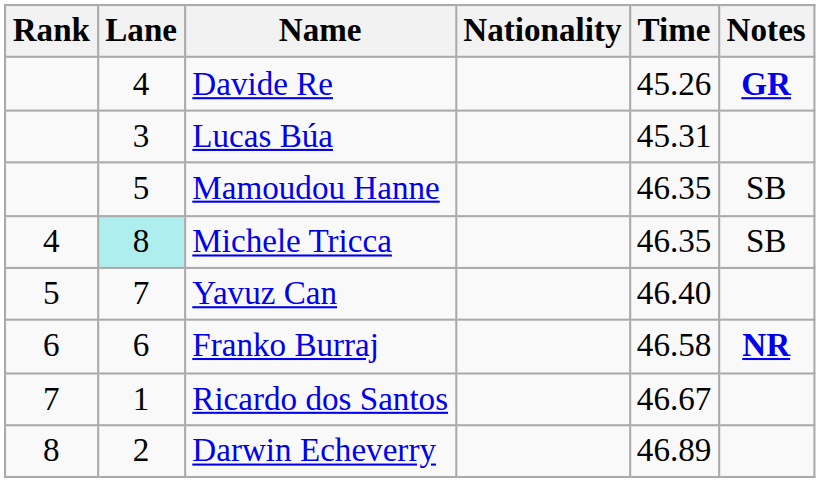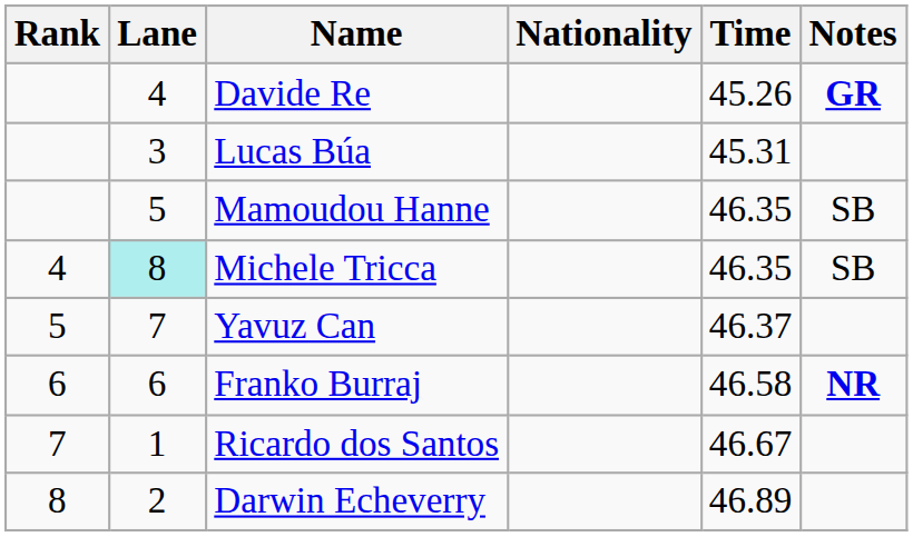 <table class="wikitable sortable" style="text-align:center">
 <tr>
 <th>Rank</th>
 <th>Lane</th>
 <th>Name</th>
 <th>Nationality</th>
 <th>Time</th>
 <th>Notes</th>
 </tr>
 <tr>
 <td></td>
 <td>4</td>
 <td align=left><a href='#'>Davide Re</a></td>
 <td align=left></td>
 <td>45.26</td>
 <td><strong><a href='#'>GR</a></strong></td>
 </tr>
 <tr>
 <td></td>
 <td>3</td>
 <td align=left><a href='#'>Lucas Búa</a></td>
 <td align=left></td>
 <td>45.31</td>
 <td></td>
 </tr>
 <tr>
 <td></td>
 <td>5</td>
 <td align=left><a href='#'>Mamoudou Hanne</a></td>
 <td align=left></td>
 <td>46.35</td>
 <td>SB</td>
 </tr>
 <tr>
 <td>4</td>
 <td style="background: paleturquoise;">8</td>
 <td align=left><a href='#'>Michele Tricca</a></td>
 <td align=left></td>
 <td>46.35</td>
 <td>SB</td>
 </tr>
 <tr>
 <td>5</td>
 <td>7</td>
 <td align=left><a href='#'>Yavuz Can</a></td>
 <td align=left></td>
-<td>46.40</td>
+<td>46.37</td>
 <td></td>
 </tr>
 <tr>
 <td>6</td>
 <td>6</td>
 <td align=left><a href='#'>Franko Burraj</a></td>
 <td align=left></td>
 <td>46.58</td>
 <td><strong><a href='#'>NR</a></strong></td>
 </tr>
 <tr>
 <td>7</td>
 <td>1</td>
 <td align=left><a href='#'>Ricardo dos Santos</a></td>
 <td align=left></td>
 <td>46.67</td>
 <td></td>
 </tr>
 <tr>
 <td>8</td>
 <td>2</td>
 <td align=left><a href='#'>Darwin Echeverry</a></td>
 <td align=left></td>
 <td>46.89</td>
 <td></td>
 </tr>
 </table>
